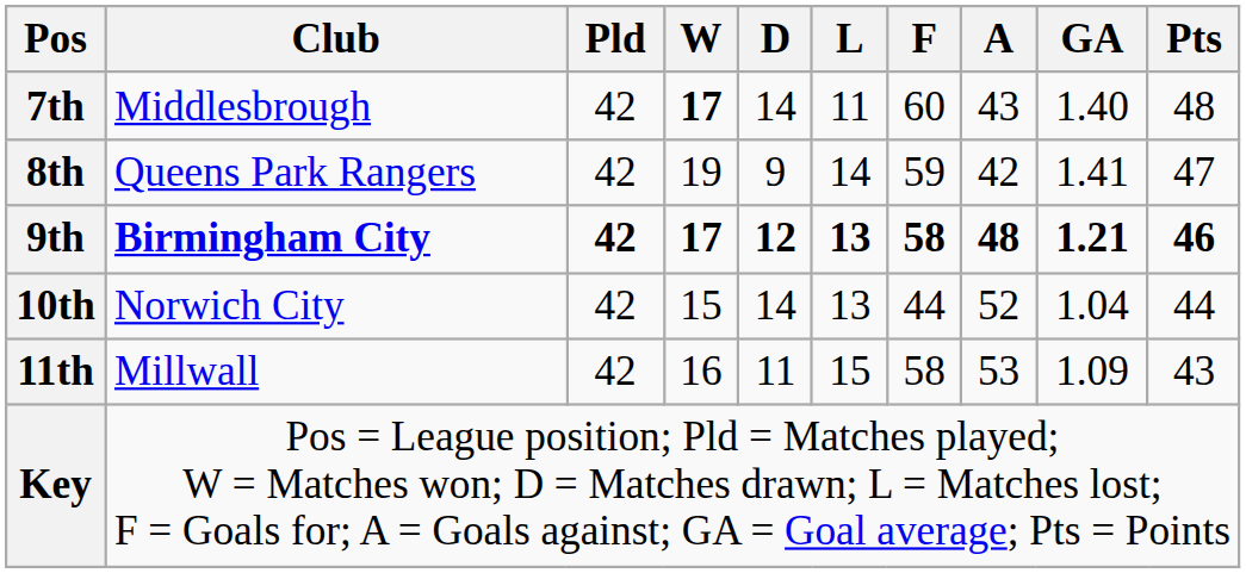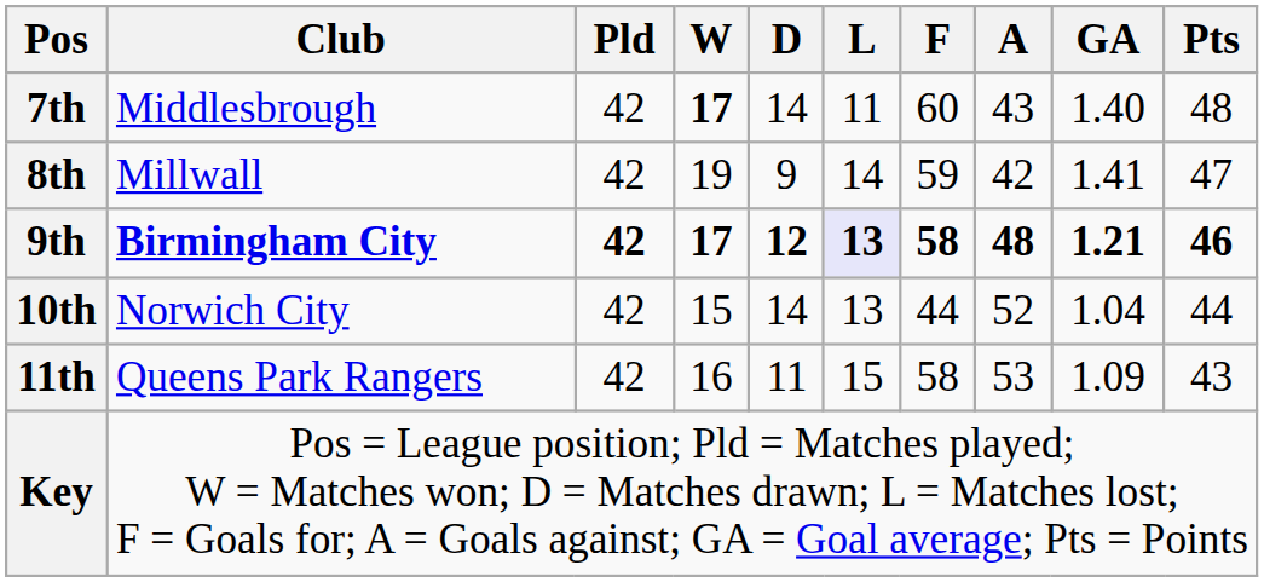 <table class="wikitable" style="text-align:center">
 <tr>
 <th scope="col">Pos</th>
 <th scope="col">Club</th>
 <th scope="col">Pld</th>
 <th scope="col">W</th>
 <th scope="col">D</th>
 <th scope="col">L</th>
 <th scope="col">F</th>
 <th scope="col">A</th>
 <th scope="col">GA</th>
 <th scope="col">Pts</th>
 </tr>
 <tr>
 <th scope="row">7th</th>
 <td align="left"><a href='#'>Middlesbrough</a></td>
 <td>42</td>
 <td><strong>17</strong></td>
 <td>14</td>
 <td>11</td>
 <td>60</td>
 <td>43</td>
 <td>1.40</td>
 <td>48</td>
 </tr>
 <tr>
 <th scope="row">8th</th>
-<td align="left"><a href='#'>Queens Park Rangers</a></td>
+<td align="left"><a href='#'>Millwall</a></td>
 <td>42</td>
 <td>19</td>
 <td>9</td>
 <td>14</td>
 <td>59</td>
 <td>42</td>
 <td>1.41</td>
 <td>47</td>
 </tr>
 <tr style="font-weight:bold">
 <th scope="row">9th</th>
 <td align="left"><a href='#'>Birmingham City</a></td>
 <td>42</td>
 <td>17</td>
 <td>12</td>
-<td>13</td>
+<td style="background: lavender;">13</td>
 <td>58</td>
 <td>48</td>
 <td>1.21</td>
 <td>46</td>
 </tr>
 <tr>
 <th scope="row">10th</th>
 <td align="left"><a href='#'>Norwich City</a></td>
 <td>42</td>
 <td>15</td>
 <td>14</td>
 <td>13</td>
 <td>44</td>
 <td>52</td>
 <td>1.04</td>
 <td>44</td>
 </tr>
 <tr>
 <th scope="row">11th</th>
-<td align="left"><a href='#'>Millwall</a></td>
+<td align="left"><a href='#'>Queens Park Rangers</a></td>
 <td>42</td>
 <td>16</td>
 <td>11</td>
 <td>15</td>
 <td>58</td>
 <td>53</td>
 <td>1.09</td>
 <td>43</td>
 </tr>
 <tr>
 <th scope="row">Key</th>
 <td colspan="9">Pos = League position; Pld = Matches played;<br>W = Matches won; D = Matches drawn; L = Matches lost;<br>F = Goals for; A = Goals against; GA = <a href='#'>Goal average</a>; Pts = Points</td>
 </tr>
 </table>
